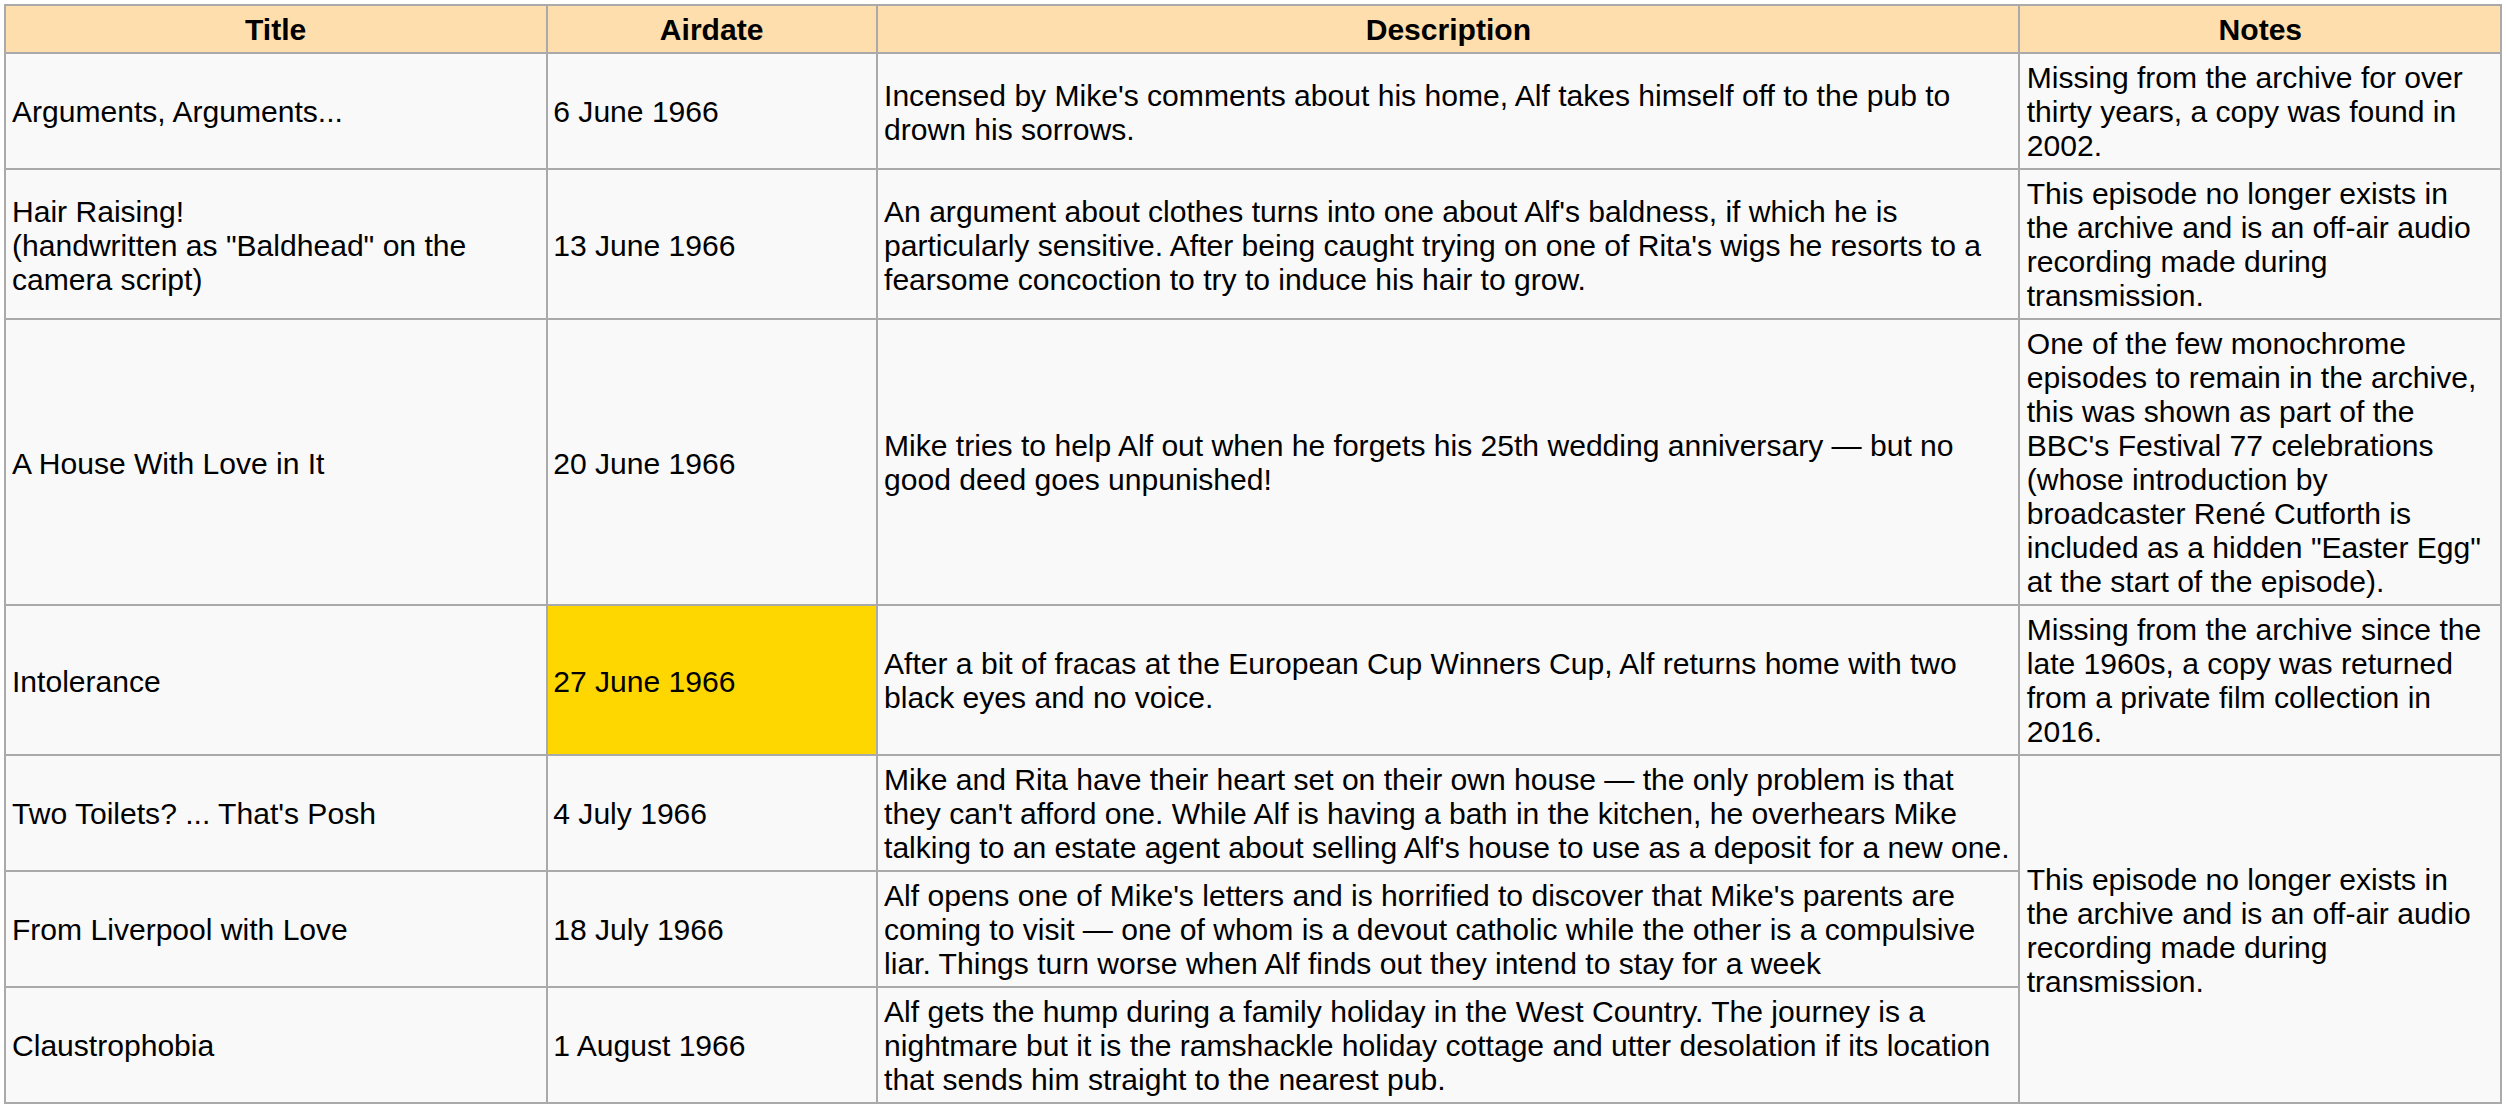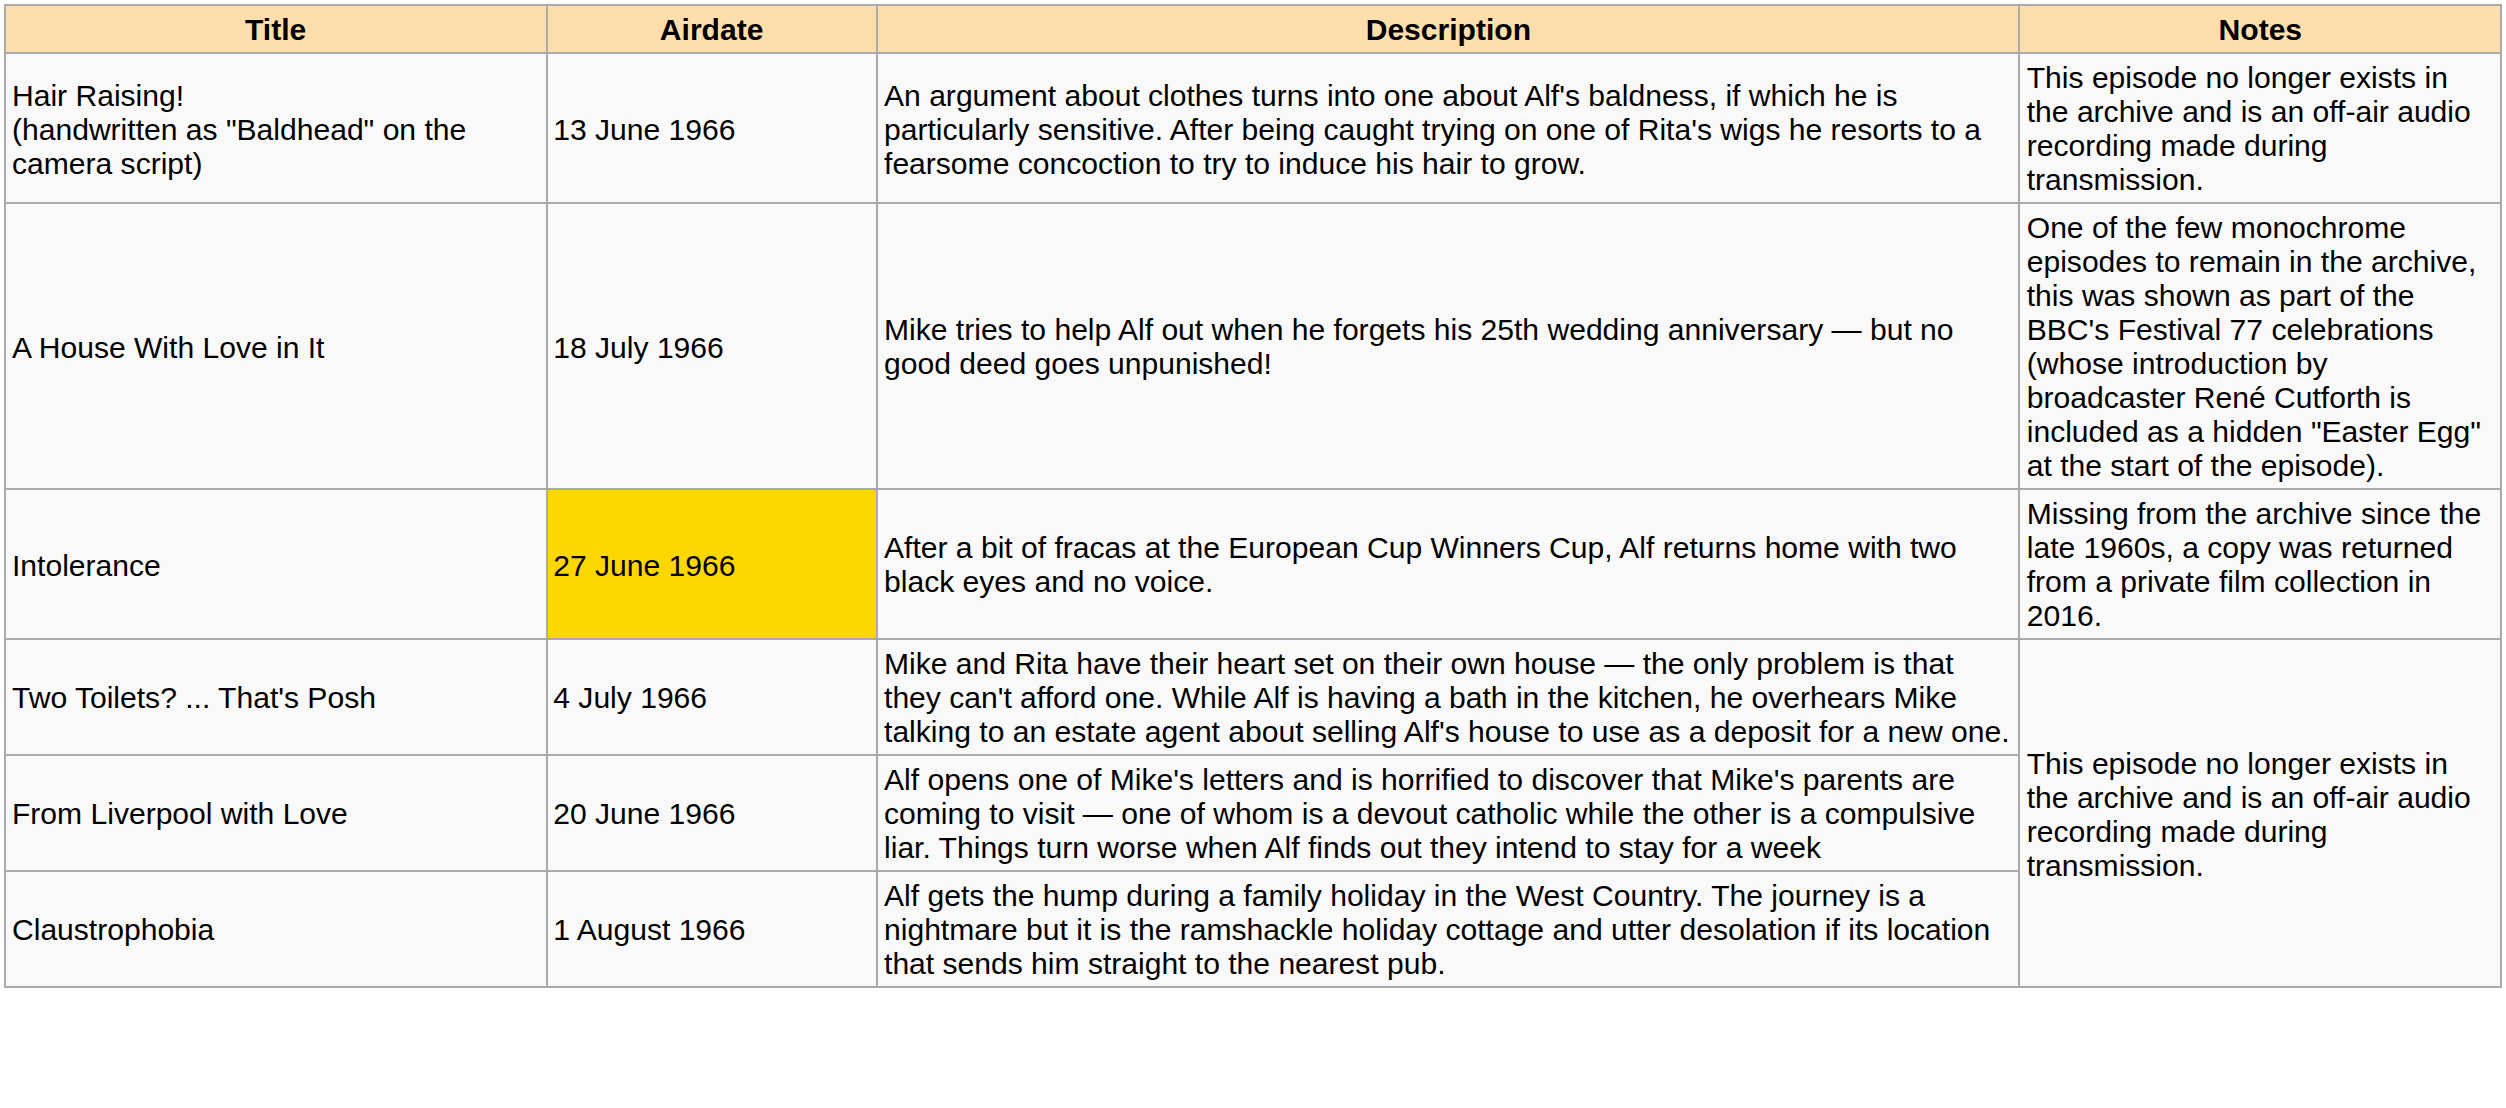 <table class="wikitable" border=1 style="font-size: 94%">
 <tr>
 <th style="background:#ffdead" width=18%>Title</th>
 <th style="background:#ffdead" width=11%>Airdate</th>
 <th style="background:#ffdead" width=38%>Description</th>
 <th style="background:#ffdead" width=16%>Notes</th>
-</tr>
-<tr>
-<td>Arguments, Arguments...</td>
-<td>6 June 1966</td>
-<td>Incensed by Mike's comments about his home, Alf takes himself off to the pub to drown his sorrows.</td>
-<td>Missing from the archive for over thirty years, a copy was found in 2002.</td>
 </tr>
 <tr>
 <td>Hair Raising!<br>(handwritten as "Baldhead" on the camera script)</td>
 <td>13 June 1966</td>
 <td>An argument about clothes turns into one about Alf's baldness, if which he is particularly sensitive. After being caught trying on one of Rita's wigs he resorts to a fearsome concoction to try to induce his hair to grow.</td>
 <td>This episode no longer exists in the archive and is an off-air audio recording made during transmission.</td>
 </tr>
 <tr>
 <td>A House With Love in It</td>
-<td>20 June 1966</td>
+<td>18 July 1966</td>
 <td>Mike tries to help Alf out when he forgets his 25th wedding anniversary — but no good deed goes unpunished!</td>
 <td>One of the few monochrome episodes to remain in the archive, this was shown as part of the BBC's  Festival 77 celebrations (whose introduction by broadcaster René Cutforth is included as a hidden "Easter Egg" at the start of the episode).</td>
 </tr>
 <tr>
 <td>Intolerance</td>
 <td style="background: gold;">27 June 1966</td>
 <td>After a bit of fracas at the European Cup Winners Cup, Alf returns home with two black eyes and no voice.</td>
 <td>Missing from the archive since the late 1960s, a copy was returned from a private film collection in 2016.</td>
 </tr>
 <tr>
 <td>Two Toilets? ... That's Posh</td>
 <td>4 July 1966</td>
 <td>Mike and Rita have their heart set on their own house — the only problem is that they can't afford one. While Alf is having a bath in the kitchen, he overhears Mike talking to an estate agent about selling Alf's house to use as a deposit for a new one.</td>
 <td rowspan="3">This episode no longer exists in the archive and is an off-air audio recording made during transmission.</td>
 </tr>
 <tr>
 <td>From Liverpool with Love</td>
-<td>18 July 1966</td>
+<td>20 June 1966</td>
 <td>Alf opens one of Mike's letters and is horrified to discover that Mike's parents are coming to visit — one of whom is a devout catholic while the other is a compulsive liar. Things turn worse when Alf finds out they intend to stay for a week</td>
 </tr>
 <tr>
 <td>Claustrophobia</td>
 <td>1 August 1966</td>
 <td>Alf gets the hump during a family holiday in the West Country. The journey is a nightmare but it is the ramshackle holiday cottage and utter desolation if its location that sends him straight to the nearest pub.</td>
 </tr>
 </table>
